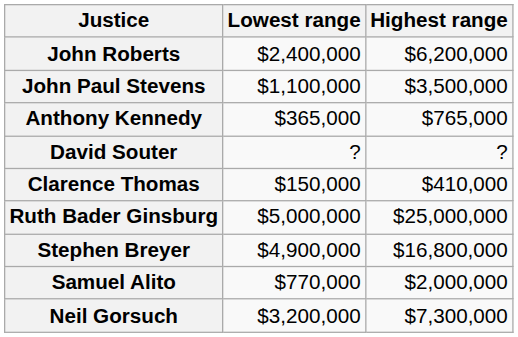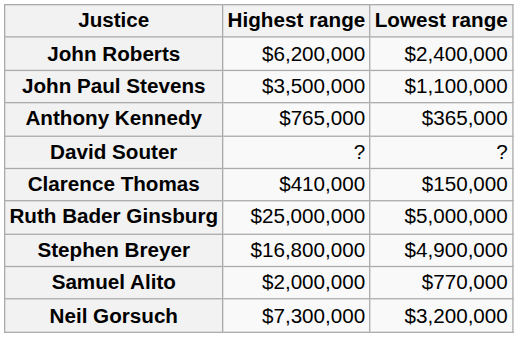 <table class="wikitable sortable plainrowheaders" style="text-align:right;">
 <tr>
 <th scope="col">Justice</th>
+<th scope="col">Highest range</th>
 <th scope="col">Lowest range</th>
-<th scope="col">Highest range</th>
 </tr>
 <tr>
 <th scope="row">John Roberts</th>
+<td>$6,200,000</td>
 <td>$2,400,000</td>
-<td>$6,200,000</td>
 </tr>
 <tr>
 <th scope="row">John Paul Stevens</th>
+<td>$3,500,000</td>
 <td>$1,100,000</td>
-<td>$3,500,000</td>
 </tr>
 <tr>
 <th scope="row">Anthony Kennedy</th>
+<td>$765,000</td>
 <td>$365,000</td>
-<td>$765,000</td>
 </tr>
 <tr>
 <th scope="row">David Souter</th>
 <td>?</td>
 <td>?</td>
 </tr>
 <tr>
 <th scope="row">Clarence Thomas</th>
+<td>$410,000</td>
 <td>$150,000</td>
-<td>$410,000</td>
 </tr>
 <tr>
 <th scope="row">Ruth Bader Ginsburg</th>
+<td>$25,000,000</td>
 <td>$5,000,000</td>
-<td>$25,000,000</td>
 </tr>
 <tr>
 <th scope="row">Stephen Breyer</th>
+<td>$16,800,000</td>
 <td>$4,900,000</td>
-<td>$16,800,000</td>
 </tr>
 <tr>
 <th scope="row">Samuel Alito</th>
+<td>$2,000,000</td>
 <td>$770,000</td>
-<td>$2,000,000</td>
 </tr>
 <tr>
 <th scope="row">Neil Gorsuch</th>
+<td>$7,300,000</td>
 <td>$3,200,000</td>
-<td>$7,300,000</td>
 </tr>
 </table>
